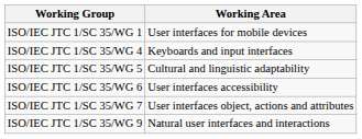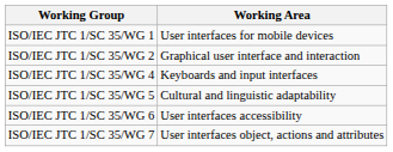 <table class="wikitable">
 <tr>
 <th><strong>Working Group</strong></th>
 <th><strong>Working Area</strong></th>
 </tr>
 <tr>
 <td>ISO/IEC JTC 1/SC 35/WG 1</td>
 <td>User interfaces for mobile devices</td>
+</tr>
+<tr>
+<td>ISO/IEC JTC 1/SC 35/WG 2</td>
+<td>Graphical user interface and interaction</td>
 </tr>
 <tr>
 <td>ISO/IEC JTC 1/SC 35/WG 4</td>
 <td>Keyboards and input interfaces</td>
 </tr>
 <tr>
 <td>ISO/IEC JTC 1/SC 35/WG 5</td>
 <td>Cultural and linguistic adaptability</td>
 </tr>
 <tr>
 <td>ISO/IEC JTC 1/SC 35/WG 6</td>
 <td>User interfaces accessibility</td>
 </tr>
 <tr>
 <td>ISO/IEC JTC 1/SC 35/WG 7</td>
 <td>User interfaces object, actions and attributes</td>
 </tr>
-<tr>
-<td>ISO/IEC JTC 1/SC 35/WG 9</td>
-<td>Natural user interfaces and interactions</td>
-</tr>
 </table>
